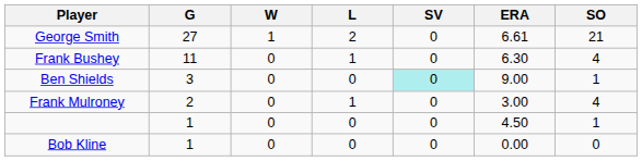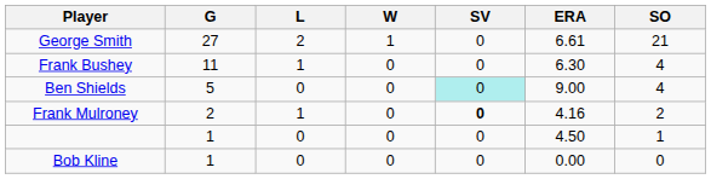 <table class="wikitable sortable">
 <tr>
 <th bgcolor="#DDDDFF" width="16%">Player</th>
 <th bgcolor="#DDDDFF" width="9%">G</th>
+<th bgcolor="#DDDDFF" width="9%">L</th>
 <th bgcolor="#DDDDFF" width="9%">W</th>
-<th bgcolor="#DDDDFF" width="9%">L</th>
 <th bgcolor="#DDDDFF" width="9%">SV</th>
 <th bgcolor="#DDDDFF" width="9%">ERA</th>
 <th bgcolor="#DDDDFF" width="9%">SO</th>
 </tr>
 <tr align="center">
 <td><a href='#'>George Smith</a></td>
 <td>27</td>
+<td>2</td>
 <td>1</td>
-<td>2</td>
 <td>0</td>
 <td>6.61</td>
 <td>21</td>
 </tr>
 <tr align=center>
 <td><a href='#'>Frank Bushey</a></td>
 <td>11</td>
+<td>1</td>
 <td>0</td>
-<td>1</td>
 <td>0</td>
 <td>6.30</td>
 <td>4</td>
 </tr>
 <tr align=center>
 <td><a href='#'>Ben Shields</a></td>
-<td>3</td>
+<td>5</td>
 <td>0</td>
 <td>0</td>
 <td style="background: paleturquoise;">0</td>
 <td>9.00</td>
-<td>1</td>
+<td>4</td>
 </tr>
 <tr align=center>
 <td><a href='#'>Frank Mulroney</a></td>
 <td>2</td>
-<td>0</td>
 <td>1</td>
 <td>0</td>
-<td>3.00</td>
-<td>4</td>
+<td><strong>0</strong></td>
+<td>4.16</td>
+<td>2</td>
 </tr>
 <tr align=center>
 <td></td>
 <td>1</td>
 <td>0</td>
 <td>0</td>
 <td>0</td>
 <td>4.50</td>
 <td>1</td>
 </tr>
 <tr align="center">
 <td><a href='#'>Bob Kline</a></td>
 <td>1</td>
 <td>0</td>
 <td>0</td>
 <td>0</td>
 <td>0.00</td>
 <td>0</td>
 </tr>
 </table>
